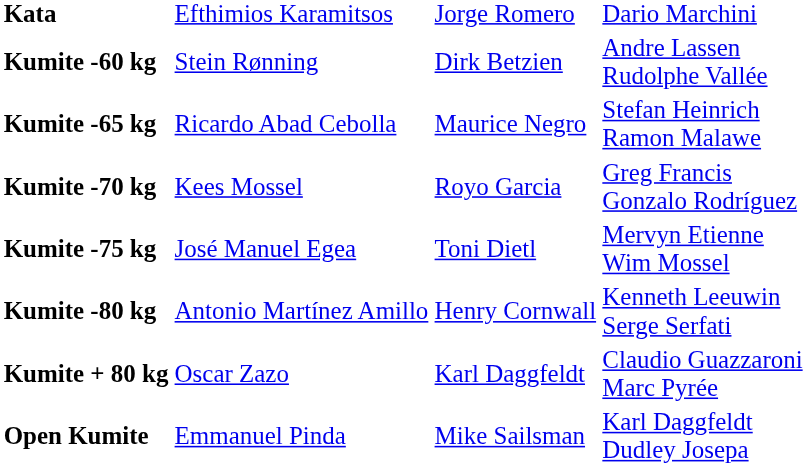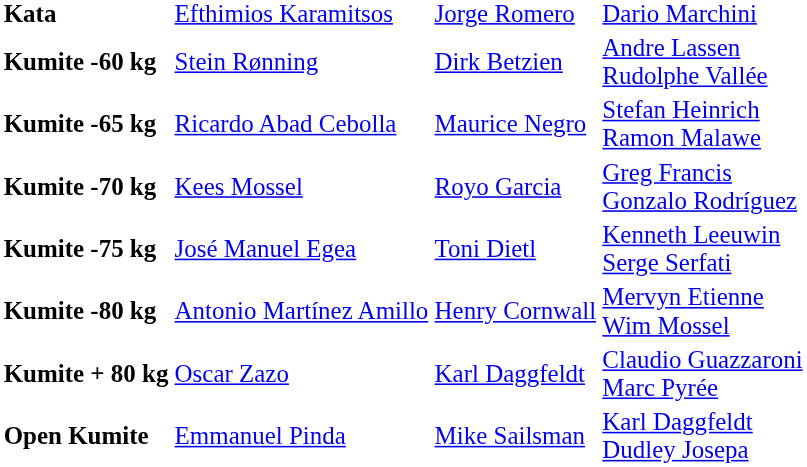 <table>
 <tr>
 <td><strong>Kata</strong></td>
 <td> <a href='#'>Efthimios Karamitsos</a></td>
 <td> <a href='#'>Jorge Romero</a></td>
 <td> <a href='#'>Dario Marchini</a></td>
 </tr>
 <tr>
 <td><strong>Kumite -60 kg</strong></td>
 <td> <a href='#'>Stein Rønning</a></td>
 <td> <a href='#'>Dirk Betzien</a></td>
 <td> <a href='#'>Andre Lassen</a> <br>  <a href='#'>Rudolphe Vallée</a></td>
 </tr>
 <tr>
 <td><strong>Kumite -65 kg</strong></td>
 <td> <a href='#'>Ricardo Abad Cebolla</a></td>
 <td> <a href='#'>Maurice Negro</a></td>
 <td> <a href='#'>Stefan Heinrich</a> <br>  <a href='#'>Ramon Malawe</a></td>
 </tr>
 <tr>
 <td><strong>Kumite -70 kg</strong></td>
 <td> <a href='#'>Kees Mossel</a></td>
 <td> <a href='#'>Royo Garcia</a></td>
 <td> <a href='#'>Greg Francis</a> <br>  <a href='#'>Gonzalo Rodríguez</a></td>
 </tr>
 <tr>
 <td><strong>Kumite -75 kg</strong></td>
 <td> <a href='#'>José Manuel Egea</a></td>
 <td> <a href='#'>Toni Dietl</a></td>
-<td> <a href='#'>Mervyn Etienne</a> <br>  <a href='#'>Wim Mossel</a></td>
+<td> <a href='#'>Kenneth Leeuwin</a> <br>  <a href='#'>Serge Serfati</a></td>
 </tr>
 <tr>
 <td><strong>Kumite -80 kg</strong></td>
 <td> <a href='#'>Antonio Martínez Amillo</a></td>
 <td> <a href='#'>Henry Cornwall</a></td>
-<td> <a href='#'>Kenneth Leeuwin</a> <br>  <a href='#'>Serge Serfati</a></td>
+<td> <a href='#'>Mervyn Etienne</a> <br>  <a href='#'>Wim Mossel</a></td>
 </tr>
 <tr>
 <td><strong>Kumite + 80 kg</strong></td>
 <td> <a href='#'>Oscar Zazo</a></td>
 <td> <a href='#'>Karl Daggfeldt</a></td>
 <td> <a href='#'>Claudio Guazzaroni</a> <br>  <a href='#'>Marc Pyrée</a></td>
 </tr>
 <tr>
 <td><strong>Open Kumite</strong></td>
 <td> <a href='#'>Emmanuel Pinda</a></td>
 <td> <a href='#'>Mike Sailsman</a></td>
 <td> <a href='#'>Karl Daggfeldt</a> <br>  <a href='#'>Dudley Josepa</a></td>
 </tr>
 <tr>
 </tr>
 </table>
